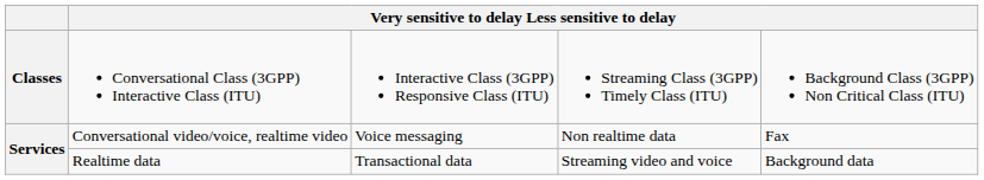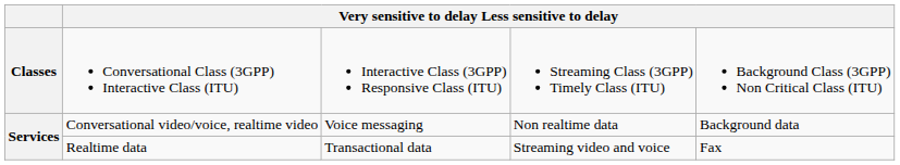 <table class="wikitable">
 <tr>
 <th scope="col"></th>
 <th scope="row" colspan="5"><span>Very sensitive to delay</span> <span>Less sensitive to delay</span></th>
 </tr>
 <tr>
 <th scope="row">Classes</th>
 <td><br><ul><li>Conversational Class (3GPP)</li><li>Interactive Class (ITU)</li></ul></td>
 <td><br><ul><li>Interactive Class (3GPP)</li><li>Responsive Class (ITU)</li></ul></td>
 <td><br><ul><li>Streaming Class (3GPP)</li><li>Timely Class (ITU)</li></ul></td>
 <td><br><ul><li>Background Class (3GPP)</li><li>Non Critical Class (ITU)</li></ul></td>
 </tr>
 <tr>
 <th scope="row" rowspan="2">Services</th>
 <td>Conversational video/voice, realtime video</td>
 <td>Voice messaging</td>
 <td>Non realtime data</td>
-<td>Fax</td>
+<td>Background data</td>
 </tr>
 <tr>
 <td>Realtime data</td>
 <td>Transactional data</td>
 <td>Streaming video and voice</td>
-<td>Background data</td>
+<td>Fax</td>
 </tr>
 </table>
